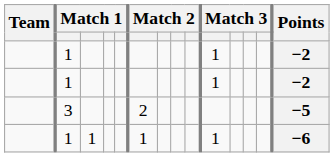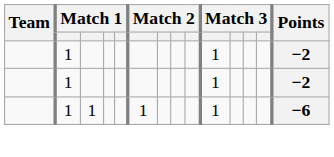 <table class="wikitable sortable" style="text-align:center;">
 <tr>
 <th rowspan=2>Team</th>
 <th colspan=4 style="border-left:3px solid gray">Match 1</th>
 <th colspan=4 style="border-left:3px solid gray">Match 2</th>
 <th colspan=4 style="border-left:3px solid gray">Match 3</th>
 <th rowspan=2 style="border-left:3px solid gray">Points</th>
 </tr>
 <tr>
 <th style="border-left:3px solid gray"></th>
 <th></th>
 <th></th>
 <th></th>
 <th style="border-left:3px solid gray"></th>
 <th></th>
 <th></th>
 <th></th>
 <th style="border-left:3px solid gray"></th>
 <th></th>
 <th></th>
 <th></th>
 </tr>
 <tr>
 <td align=left></td>
 <td style="border-left:3px solid gray">1</td>
 <td></td>
 <td></td>
 <td></td>
 <td style="border-left:3px solid gray"></td>
 <td></td>
 <td></td>
 <td></td>
 <td style="border-left:3px solid gray">1</td>
 <td></td>
 <td></td>
 <td></td>
 <th style="border-left:3px solid gray">−2</th>
 </tr>
 <tr>
 <td align=left></td>
 <td style="border-left:3px solid gray">1</td>
 <td></td>
 <td></td>
 <td></td>
 <td style="border-left:3px solid gray"></td>
 <td></td>
 <td></td>
 <td></td>
 <td style="border-left:3px solid gray">1</td>
 <td></td>
 <td></td>
 <td></td>
 <th style="border-left:3px solid gray">−2</th>
 </tr>
 <tr>
 <td align=left></td>
-<td style="border-left:3px solid gray">3</td>
-<td></td>
-<td></td>
-<td></td>
-<td style="border-left:3px solid gray">2</td>
-<td></td>
-<td></td>
-<td></td>
-<td style="border-left:3px solid gray"></td>
-<td></td>
-<td></td>
-<td></td>
-<th style="border-left:3px solid gray">−5</th>
-</tr>
-<tr>
-<td align=left></td>
 <td style="border-left:3px solid gray">1</td>
 <td>1</td>
 <td></td>
 <td></td>
 <td style="border-left:3px solid gray">1</td>
 <td></td>
 <td></td>
 <td></td>
 <td style="border-left:3px solid gray">1</td>
 <td></td>
 <td></td>
 <td></td>
 <th style="border-left:3px solid gray">−6</th>
 </tr>
 </table>
